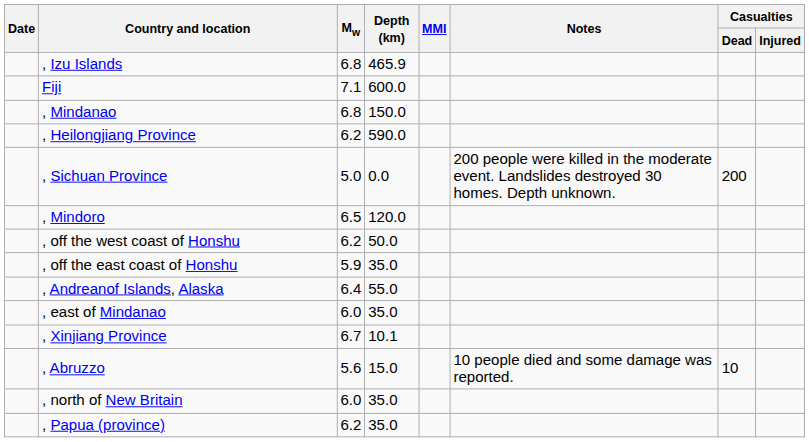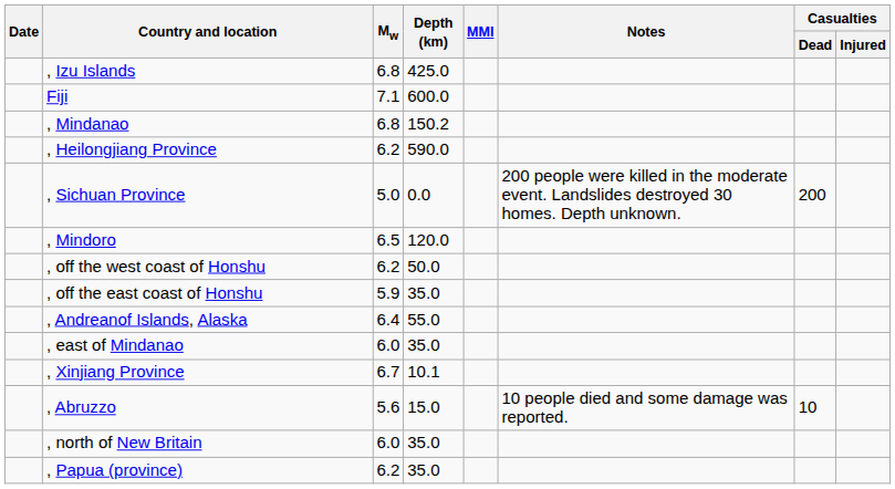 <table class="wikitable sortable sort-under" style="border:1px black; margin-left:1em;">
 <tr>
 <th rowspan="2"><small>Date</small></th>
 <th rowspan="2" style="width: 310px"><small>Country and location</small></th>
 <th rowspan="2"><small>M<sub>w</sub></small></th>
 <th rowspan="2"><small>Depth (km)</small></th>
 <th rowspan="2"><small><a href='#'>MMI</a></small></th>
 <th rowspan="2" class="unsortable"><small>Notes</small></th>
 <th colspan="2"><small>Casualties</small></th>
 </tr>
 <tr>
 <th><small>Dead</small></th>
 <th><small>Injured</small></th>
 </tr>
 <tr>
 <td></td>
 <td>, <a href='#'>Izu Islands</a></td>
 <td>6.8</td>
-<td>465.9</td>
+<td>425.0</td>
 <td></td>
 <td></td>
 <td></td>
 <td></td>
 </tr>
 <tr>
 <td></td>
 <td> <a href='#'>Fiji</a></td>
 <td>7.1</td>
 <td>600.0</td>
 <td></td>
 <td></td>
 <td></td>
 <td></td>
 </tr>
 <tr>
 <td></td>
 <td>, <a href='#'>Mindanao</a></td>
 <td>6.8</td>
-<td>150.0</td>
+<td>150.2</td>
 <td></td>
 <td></td>
 <td></td>
 <td></td>
 </tr>
 <tr>
 <td></td>
 <td>, <a href='#'>Heilongjiang Province</a></td>
 <td>6.2</td>
 <td>590.0</td>
 <td></td>
 <td></td>
 <td></td>
 <td></td>
 </tr>
 <tr>
 <td></td>
 <td>, <a href='#'>Sichuan Province</a></td>
 <td>5.0</td>
 <td>0.0</td>
 <td></td>
 <td>200 people were killed in the moderate event. Landslides destroyed 30 homes. Depth unknown.</td>
 <td>200</td>
 <td></td>
 </tr>
 <tr>
 <td></td>
 <td>, <a href='#'>Mindoro</a></td>
 <td>6.5</td>
 <td>120.0</td>
 <td></td>
 <td></td>
 <td></td>
 <td></td>
 </tr>
 <tr>
 <td></td>
 <td>, off the west coast of <a href='#'>Honshu</a></td>
 <td>6.2</td>
 <td>50.0</td>
 <td></td>
 <td></td>
 <td></td>
 <td></td>
 </tr>
 <tr>
 <td></td>
 <td>, off the east coast of <a href='#'>Honshu</a></td>
 <td>5.9</td>
 <td>35.0</td>
 <td></td>
 <td></td>
 <td></td>
 <td></td>
 </tr>
 <tr>
 <td></td>
 <td>, <a href='#'>Andreanof Islands</a>, <a href='#'>Alaska</a></td>
 <td>6.4</td>
 <td>55.0</td>
 <td></td>
 <td></td>
 <td></td>
 <td></td>
 </tr>
 <tr>
 <td></td>
 <td>, east of <a href='#'>Mindanao</a></td>
 <td>6.0</td>
 <td>35.0</td>
 <td></td>
 <td></td>
 <td></td>
 <td></td>
 </tr>
 <tr>
 <td></td>
 <td>, <a href='#'>Xinjiang Province</a></td>
 <td>6.7</td>
 <td>10.1</td>
 <td></td>
 <td></td>
 <td></td>
 <td></td>
 </tr>
 <tr>
 <td></td>
 <td>, <a href='#'>Abruzzo</a></td>
 <td>5.6</td>
 <td>15.0</td>
 <td></td>
 <td>10 people died and some damage was reported.</td>
 <td>10</td>
 <td></td>
 </tr>
 <tr>
 <td></td>
 <td>, north of <a href='#'>New Britain</a></td>
 <td>6.0</td>
 <td>35.0</td>
 <td></td>
 <td></td>
 <td></td>
 <td></td>
 </tr>
 <tr>
 <td></td>
 <td>, <a href='#'>Papua (province)</a></td>
 <td>6.2</td>
 <td>35.0</td>
 <td></td>
 <td></td>
 <td></td>
 <td></td>
 </tr>
 </table>
